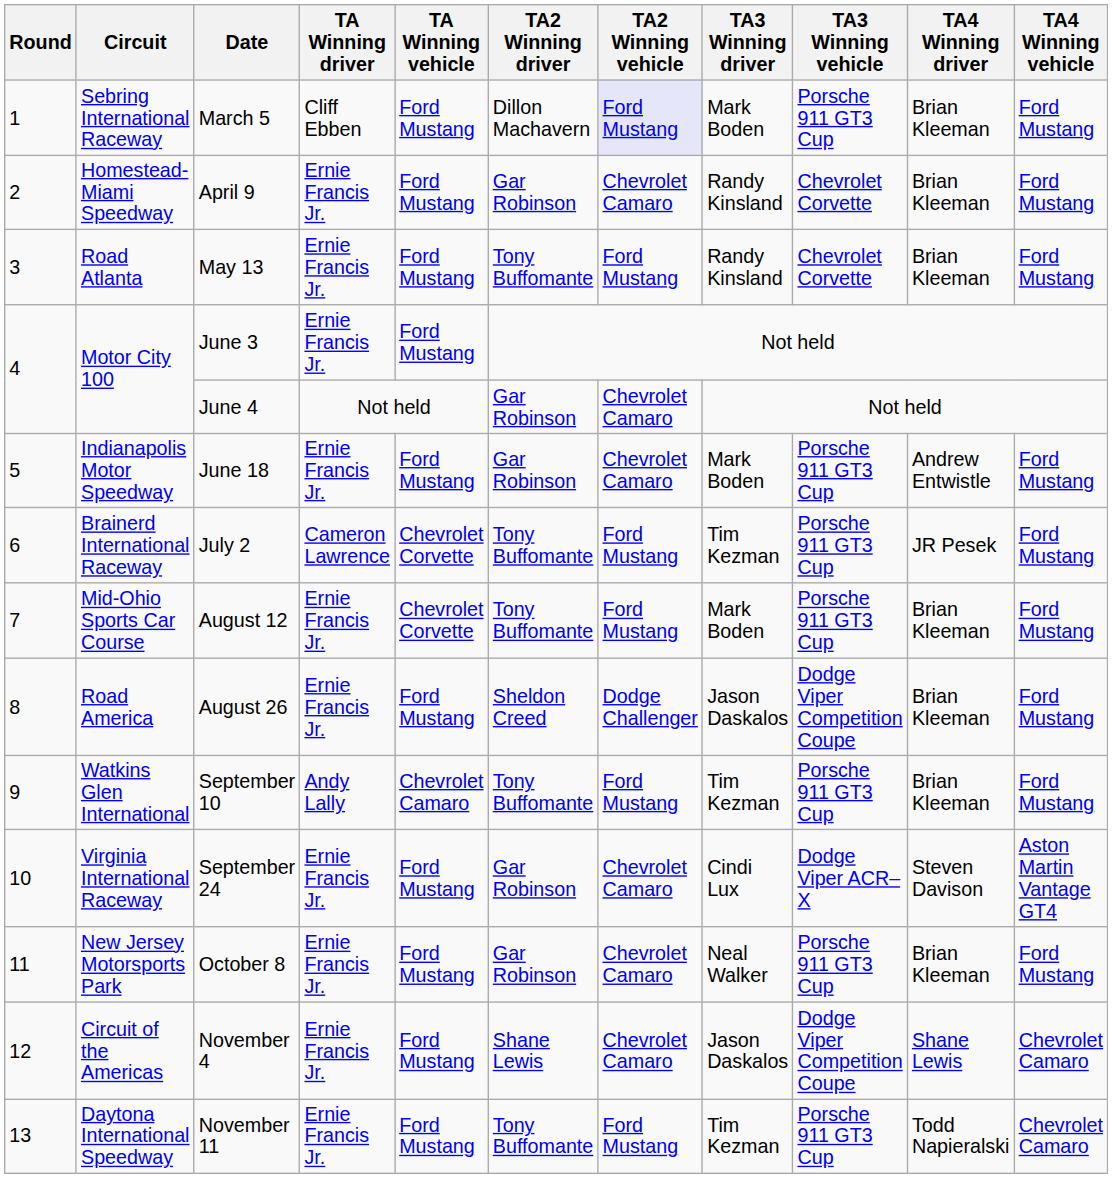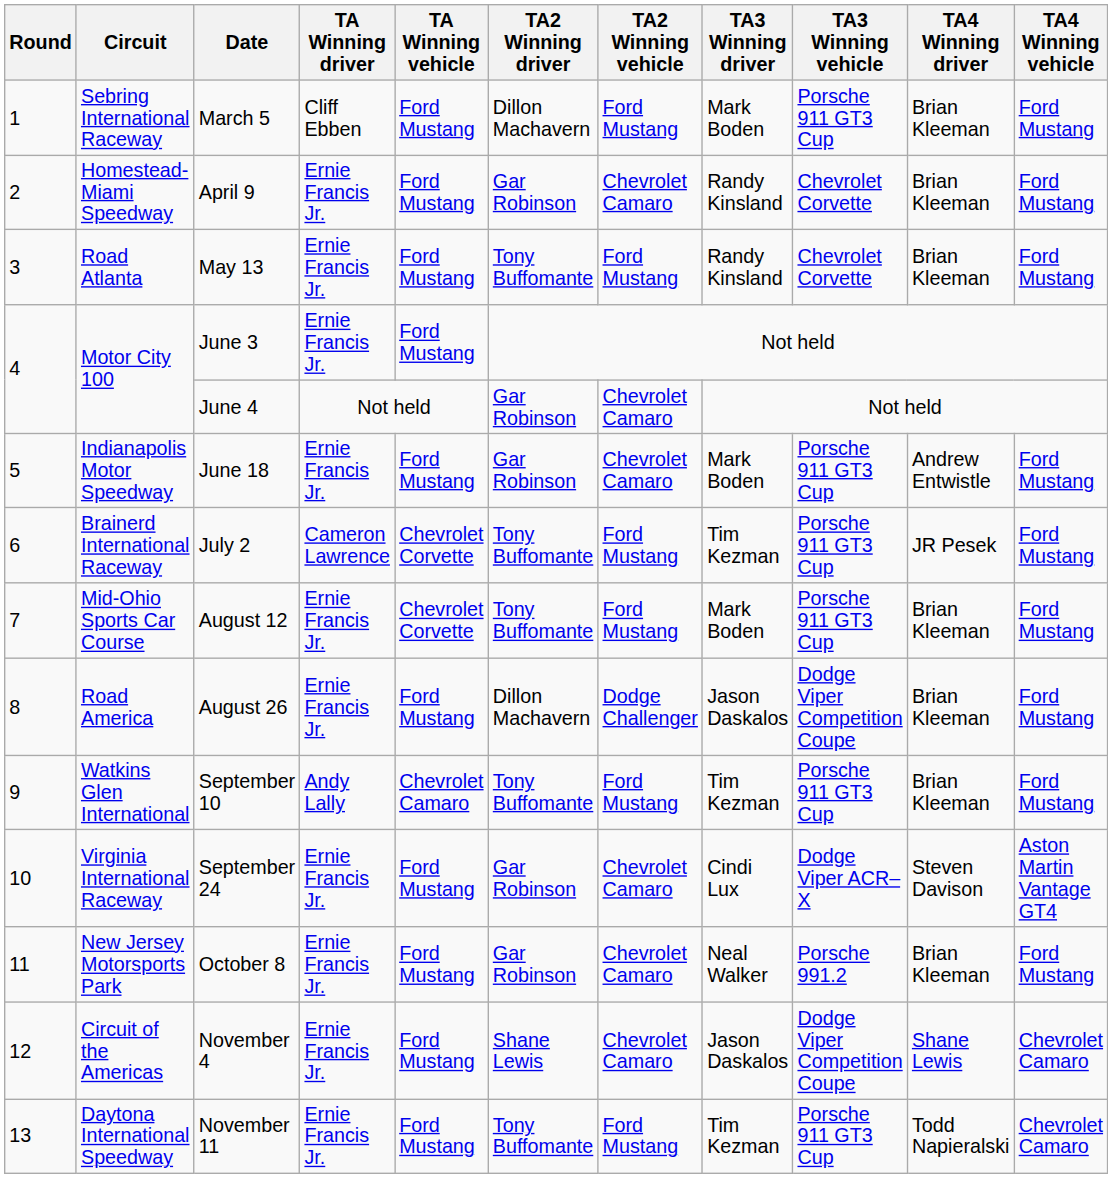 <table class="wikitable" style="font-size: 90%;">
 <tr>
 <th>Round</th>
 <th>Circuit</th>
 <th>Date</th>
 <th>TA Winning driver</th>
 <th>TA Winning vehicle</th>
 <th>TA2 Winning driver</th>
 <th>TA2 Winning vehicle</th>
 <th>TA3 Winning driver</th>
 <th>TA3 Winning vehicle</th>
 <th>TA4 Winning driver</th>
 <th>TA4 Winning vehicle</th>
 </tr>
 <tr>
 <td>1</td>
 <td><a href='#'>Sebring International Raceway</a></td>
 <td>March 5</td>
 <td> Cliff Ebben</td>
 <td><a href='#'>Ford Mustang</a></td>
 <td> Dillon Machavern</td>
-<td style="background: lavender;"><a href='#'>Ford Mustang</a></td>
+<td><a href='#'>Ford Mustang</a></td>
 <td> Mark Boden</td>
 <td><a href='#'>Porsche 911 GT3 Cup</a></td>
 <td> Brian Kleeman</td>
 <td><a href='#'>Ford Mustang</a></td>
 </tr>
 <tr>
 <td>2</td>
 <td><a href='#'>Homestead-Miami Speedway</a></td>
 <td>April 9</td>
 <td> <a href='#'>Ernie Francis Jr.</a></td>
 <td><a href='#'>Ford Mustang</a></td>
 <td> <a href='#'>Gar Robinson</a></td>
 <td><a href='#'>Chevrolet Camaro</a></td>
 <td> Randy Kinsland</td>
 <td><a href='#'>Chevrolet Corvette</a></td>
 <td> Brian Kleeman</td>
 <td><a href='#'>Ford Mustang</a></td>
 </tr>
 <tr>
 <td>3</td>
 <td><a href='#'>Road Atlanta</a></td>
 <td>May 13</td>
 <td> <a href='#'>Ernie Francis Jr.</a></td>
 <td><a href='#'>Ford Mustang</a></td>
 <td> <a href='#'>Tony Buffomante</a></td>
 <td><a href='#'>Ford Mustang</a></td>
 <td> Randy Kinsland</td>
 <td><a href='#'>Chevrolet Corvette</a></td>
 <td> Brian Kleeman</td>
 <td><a href='#'>Ford Mustang</a></td>
 </tr>
 <tr>
 <td rowspan=2>4</td>
 <td rowspan=2><a href='#'>Motor City 100</a></td>
 <td>June 3</td>
 <td> <a href='#'>Ernie Francis Jr.</a></td>
 <td><a href='#'>Ford Mustang</a></td>
 <td colspan=6 align="center">Not held</td>
 </tr>
 <tr>
 <td>June 4</td>
 <td colspan=2  align="center">Not held</td>
 <td> <a href='#'>Gar Robinson</a></td>
 <td><a href='#'>Chevrolet Camaro</a></td>
 <td colspan=4  align="center">Not held</td>
 </tr>
 <tr>
 <td>5</td>
 <td><a href='#'>Indianapolis Motor Speedway</a></td>
 <td>June 18</td>
 <td> <a href='#'>Ernie Francis Jr.</a></td>
 <td><a href='#'>Ford Mustang</a></td>
 <td> <a href='#'>Gar Robinson</a></td>
 <td><a href='#'>Chevrolet Camaro</a></td>
 <td> Mark Boden</td>
 <td><a href='#'>Porsche 911 GT3 Cup</a></td>
 <td> Andrew Entwistle</td>
 <td><a href='#'>Ford Mustang</a></td>
 </tr>
 <tr>
 <td>6</td>
 <td><a href='#'>Brainerd International Raceway</a></td>
 <td>July 2</td>
 <td> <a href='#'>Cameron Lawrence</a></td>
 <td><a href='#'>Chevrolet Corvette</a></td>
 <td> <a href='#'>Tony Buffomante</a></td>
 <td><a href='#'>Ford Mustang</a></td>
 <td> Tim Kezman</td>
 <td><a href='#'>Porsche 911 GT3 Cup</a></td>
 <td> JR Pesek</td>
 <td><a href='#'>Ford Mustang</a></td>
 </tr>
 <tr>
 <td>7</td>
 <td><a href='#'>Mid-Ohio Sports Car Course</a></td>
 <td>August 12</td>
 <td> <a href='#'>Ernie Francis Jr.</a></td>
 <td><a href='#'>Chevrolet Corvette</a></td>
 <td> <a href='#'>Tony Buffomante</a></td>
 <td><a href='#'>Ford Mustang</a></td>
 <td> Mark Boden</td>
 <td><a href='#'>Porsche 911 GT3 Cup</a></td>
 <td> Brian Kleeman</td>
 <td><a href='#'>Ford Mustang</a></td>
 </tr>
 <tr>
 <td>8</td>
 <td><a href='#'>Road America</a></td>
 <td>August 26</td>
 <td> <a href='#'>Ernie Francis Jr.</a></td>
 <td><a href='#'>Ford Mustang</a></td>
-<td> <a href='#'>Sheldon Creed</a></td>
+<td> Dillon Machavern</td>
 <td><a href='#'>Dodge Challenger</a></td>
 <td> Jason Daskalos</td>
 <td><a href='#'>Dodge Viper Competition Coupe</a></td>
 <td> Brian Kleeman</td>
 <td><a href='#'>Ford Mustang</a></td>
 </tr>
 <tr>
 <td>9</td>
 <td><a href='#'>Watkins Glen International</a></td>
 <td>September 10</td>
 <td> <a href='#'>Andy Lally</a></td>
 <td><a href='#'>Chevrolet Camaro</a></td>
 <td> <a href='#'>Tony Buffomante</a></td>
 <td><a href='#'>Ford Mustang</a></td>
 <td> Tim Kezman</td>
 <td><a href='#'>Porsche 911 GT3 Cup</a></td>
 <td> Brian Kleeman</td>
 <td><a href='#'>Ford Mustang</a></td>
 </tr>
 <tr>
 <td>10</td>
 <td><a href='#'>Virginia International Raceway</a></td>
 <td>September 24</td>
 <td> <a href='#'>Ernie Francis Jr.</a></td>
 <td><a href='#'>Ford Mustang</a></td>
 <td> <a href='#'>Gar Robinson</a></td>
 <td><a href='#'>Chevrolet Camaro</a></td>
 <td> Cindi Lux</td>
 <td><a href='#'> Dodge Viper ACR–X</a></td>
 <td> Steven Davison</td>
 <td><a href='#'>Aston Martin Vantage GT4</a></td>
 </tr>
 <tr>
 <td>11</td>
 <td><a href='#'>New Jersey Motorsports Park</a></td>
 <td>October 8</td>
 <td> <a href='#'>Ernie Francis Jr.</a></td>
 <td><a href='#'>Ford Mustang</a></td>
 <td> <a href='#'>Gar Robinson</a></td>
 <td><a href='#'>Chevrolet Camaro</a></td>
 <td> Neal Walker</td>
-<td><a href='#'>Porsche 911 GT3 Cup</a></td>
+<td><a href='#'>Porsche 991.2</a></td>
 <td> Brian Kleeman</td>
 <td><a href='#'>Ford Mustang</a></td>
 </tr>
 <tr>
 <td>12</td>
 <td><a href='#'>Circuit of the Americas</a></td>
 <td>November 4</td>
 <td> <a href='#'>Ernie Francis Jr.</a></td>
 <td><a href='#'>Ford Mustang</a></td>
 <td> <a href='#'>Shane Lewis</a></td>
 <td><a href='#'>Chevrolet Camaro</a></td>
 <td> Jason Daskalos</td>
 <td><a href='#'>Dodge Viper Competition Coupe</a></td>
 <td> <a href='#'>Shane Lewis</a></td>
 <td><a href='#'>Chevrolet Camaro</a></td>
 </tr>
 <tr>
 <td>13</td>
 <td><a href='#'>Daytona International Speedway</a></td>
 <td>November 11</td>
 <td> <a href='#'>Ernie Francis Jr.</a></td>
 <td><a href='#'>Ford Mustang</a></td>
 <td> <a href='#'>Tony Buffomante</a></td>
 <td><a href='#'>Ford Mustang</a></td>
 <td> Tim Kezman</td>
 <td><a href='#'>Porsche 911 GT3 Cup</a></td>
 <td> Todd Napieralski</td>
 <td><a href='#'>Chevrolet Camaro</a></td>
 </tr>
 </table>
